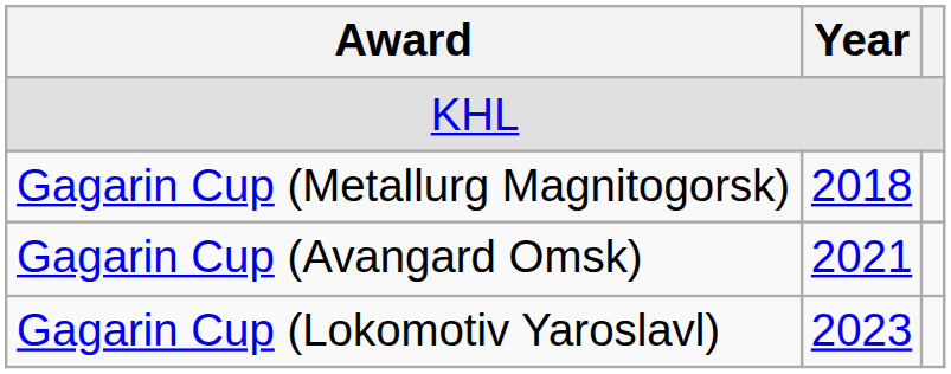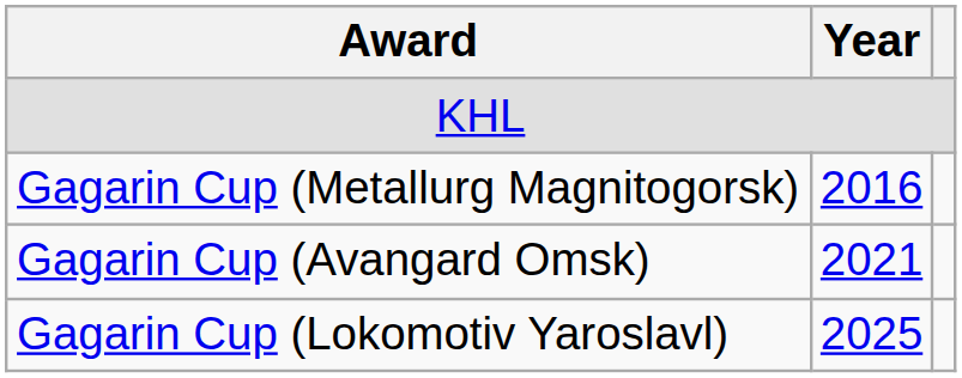 <table class="wikitable">
 <tr>
 <th>Award</th>
 <th>Year</th>
 <th></th>
 </tr>
 <tr ALIGN="center" bgcolor="#e0e0e0">
 <td colspan="3"><a href='#'>KHL</a></td>
 </tr>
 <tr>
 <td><a href='#'>Gagarin Cup</a> (Metallurg Magnitogorsk)</td>
-<td><a href='#'>2018</a></td>
+<td><a href='#'>2016</a></td>
 <td></td>
 </tr>
 <tr>
 <td><a href='#'>Gagarin Cup</a> (Avangard Omsk)</td>
 <td><a href='#'>2021</a></td>
 <td></td>
 </tr>
 <tr>
 <td><a href='#'>Gagarin Cup</a> (Lokomotiv Yaroslavl)</td>
-<td><a href='#'>2023</a></td>
+<td><a href='#'>2025</a></td>
 <td></td>
 </tr>
 </table>
